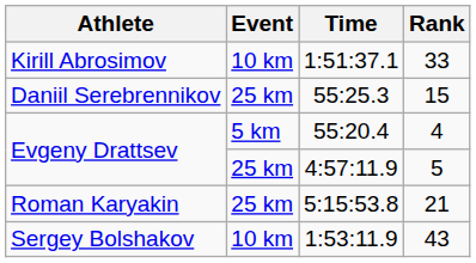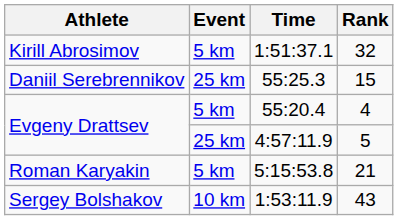 <table class="wikitable" style="font-size:90%;">
 <tr>
 <th>Athlete</th>
 <th>Event</th>
 <th>Time</th>
 <th>Rank</th>
 </tr>
 <tr align=center>
 <td align=left><a href='#'>Kirill Abrosimov</a></td>
-<td align=left><a href='#'>10 km</a></td>
+<td align=left><a href='#'>5 km</a></td>
 <td>1:51:37.1</td>
-<td>33</td>
+<td>32</td>
 </tr>
 <tr align=center>
 <td align=left><a href='#'>Daniil Serebrennikov</a></td>
 <td align=left><a href='#'>25 km</a></td>
 <td>55:25.3</td>
 <td>15</td>
 </tr>
 <tr align=center>
 <td align=left rowspan=2><a href='#'>Evgeny Drattsev</a></td>
 <td align=left><a href='#'>5 km</a></td>
 <td>55:20.4</td>
 <td>4</td>
 </tr>
 <tr align=center>
 <td align=left><a href='#'>25 km</a></td>
 <td>4:57:11.9</td>
 <td>5</td>
 </tr>
 <tr align=center>
 <td align=left><a href='#'>Roman Karyakin</a></td>
-<td align=left><a href='#'>25 km</a></td>
+<td align=left><a href='#'>5 km</a></td>
 <td>5:15:53.8</td>
 <td>21</td>
 </tr>
 <tr align=center>
 <td align=left><a href='#'>Sergey Bolshakov</a></td>
 <td align=left><a href='#'>10 km</a></td>
 <td>1:53:11.9</td>
 <td>43</td>
 </tr>
 </table>
